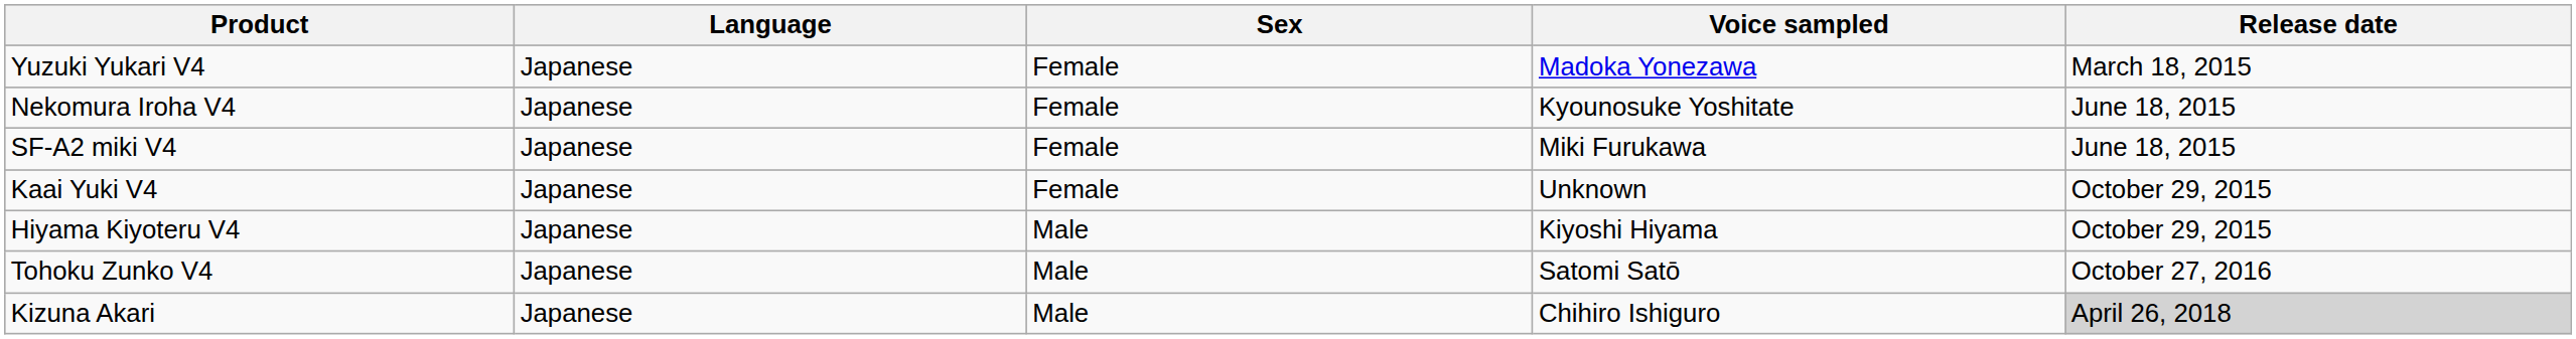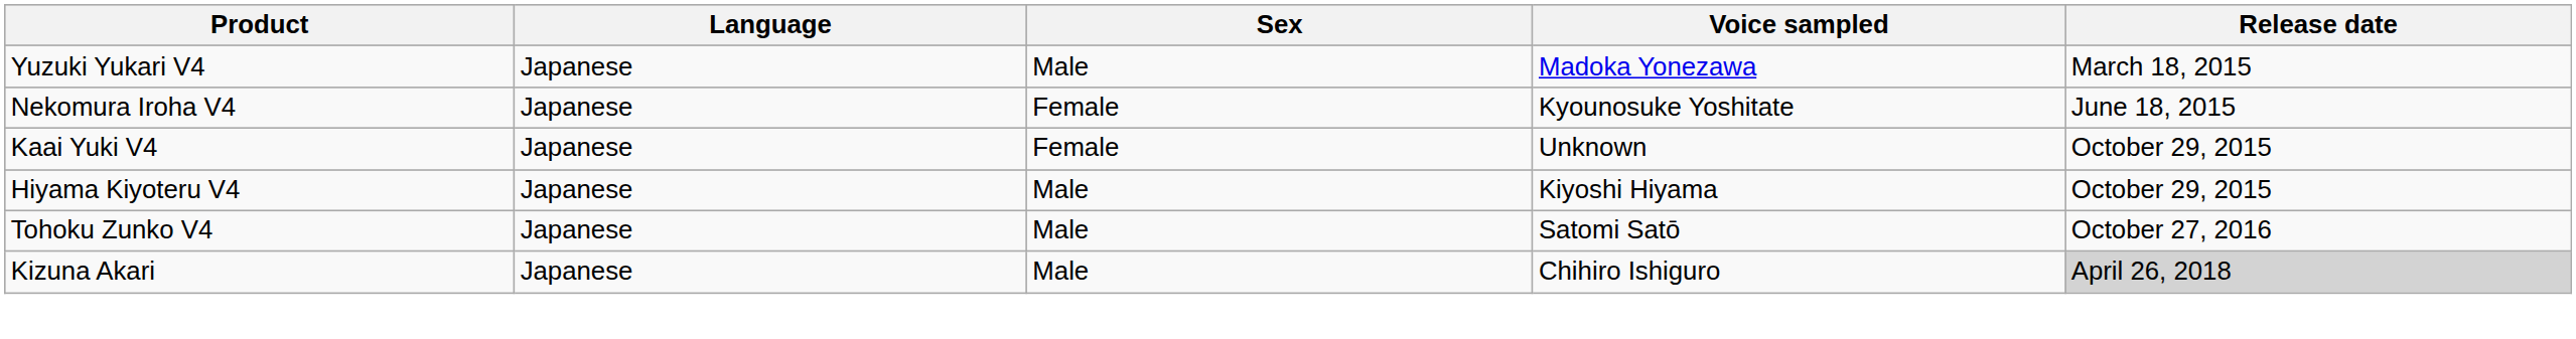 <table class="wikitable sortable" style="text-align:left; width:100%">
 <tr>
 <th width="5%">Product</th>
 <th width="5%">Language</th>
 <th width="5%">Sex</th>
 <th width="5%">Voice sampled</th>
 <th width="5%">Release date</th>
 </tr>
 <tr>
 <td>Yuzuki Yukari V4</td>
 <td>Japanese</td>
-<td>Female</td>
+<td>Male</td>
 <td><a href='#'>Madoka Yonezawa</a></td>
 <td>March 18, 2015</td>
 </tr>
 <tr>
 <td>Nekomura Iroha V4</td>
 <td>Japanese</td>
 <td>Female</td>
 <td>Kyounosuke Yoshitate</td>
-<td>June 18, 2015</td>
-</tr>
-<tr>
-<td>SF-A2 miki V4</td>
-<td>Japanese</td>
-<td>Female</td>
-<td>Miki Furukawa</td>
 <td>June 18, 2015</td>
 </tr>
 <tr>
 <td>Kaai Yuki V4</td>
 <td>Japanese</td>
 <td>Female</td>
 <td>Unknown</td>
 <td>October 29, 2015</td>
 </tr>
 <tr>
 <td>Hiyama Kiyoteru V4</td>
 <td>Japanese</td>
 <td>Male</td>
 <td>Kiyoshi Hiyama</td>
 <td>October 29, 2015</td>
 </tr>
 <tr>
 <td>Tohoku Zunko V4</td>
 <td>Japanese</td>
 <td>Male</td>
 <td>Satomi Satō</td>
 <td>October 27, 2016</td>
 </tr>
 <tr>
 <td>Kizuna Akari</td>
 <td>Japanese</td>
 <td>Male</td>
 <td>Chihiro Ishiguro</td>
 <td style="background: lightgrey;">April 26, 2018</td>
 </tr>
 </table>
